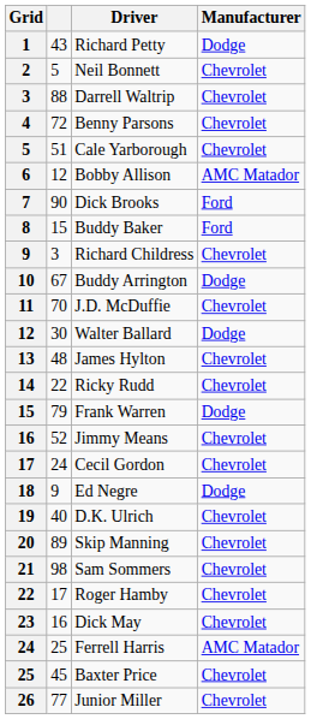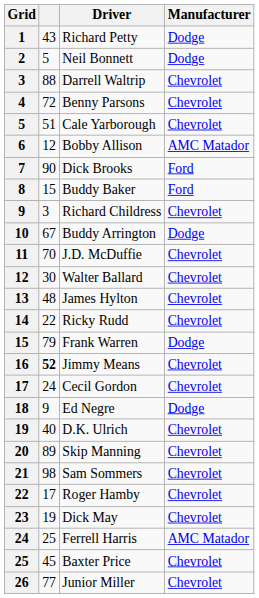 <table class="wikitable">
 <tr>
 <th>Grid</th>
 <th></th>
 <th>Driver</th>
 <th>Manufacturer</th>
 </tr>
 <tr>
 <th>1</th>
 <td>43</td>
 <td>Richard Petty</td>
 <td><a href='#'>Dodge</a></td>
 </tr>
 <tr>
 <th>2</th>
 <td>5</td>
 <td>Neil Bonnett</td>
-<td><a href='#'>Chevrolet</a></td>
+<td><a href='#'>Dodge</a></td>
 </tr>
 <tr>
 <th>3</th>
 <td>88</td>
 <td>Darrell Waltrip</td>
 <td><a href='#'>Chevrolet</a></td>
 </tr>
 <tr>
 <th>4</th>
 <td>72</td>
 <td>Benny Parsons</td>
 <td><a href='#'>Chevrolet</a></td>
 </tr>
 <tr>
 <th>5</th>
 <td>51</td>
 <td>Cale Yarborough</td>
 <td><a href='#'>Chevrolet</a></td>
 </tr>
 <tr>
 <th>6</th>
 <td>12</td>
 <td>Bobby Allison</td>
 <td><a href='#'>AMC Matador</a></td>
 </tr>
 <tr>
 <th>7</th>
 <td>90</td>
 <td>Dick Brooks</td>
 <td><a href='#'>Ford</a></td>
 </tr>
 <tr>
 <th>8</th>
 <td>15</td>
 <td>Buddy Baker</td>
 <td><a href='#'>Ford</a></td>
 </tr>
 <tr>
 <th>9</th>
 <td>3</td>
 <td>Richard Childress</td>
 <td><a href='#'>Chevrolet</a></td>
 </tr>
 <tr>
 <th>10</th>
 <td>67</td>
 <td>Buddy Arrington</td>
 <td><a href='#'>Dodge</a></td>
 </tr>
 <tr>
 <th>11</th>
 <td>70</td>
 <td>J.D. McDuffie</td>
 <td><a href='#'>Chevrolet</a></td>
 </tr>
 <tr>
 <th>12</th>
 <td>30</td>
 <td>Walter Ballard</td>
-<td><a href='#'>Dodge</a></td>
+<td><a href='#'>Chevrolet</a></td>
 </tr>
 <tr>
 <th>13</th>
 <td>48</td>
 <td>James Hylton</td>
 <td><a href='#'>Chevrolet</a></td>
 </tr>
 <tr>
 <th>14</th>
 <td>22</td>
 <td>Ricky Rudd</td>
 <td><a href='#'>Chevrolet</a></td>
 </tr>
 <tr>
 <th>15</th>
 <td>79</td>
 <td>Frank Warren</td>
 <td><a href='#'>Dodge</a></td>
 </tr>
 <tr>
 <th>16</th>
-<td>52</td>
+<td><strong>52</strong></td>
 <td>Jimmy Means</td>
 <td><a href='#'>Chevrolet</a></td>
 </tr>
 <tr>
 <th>17</th>
 <td>24</td>
 <td>Cecil Gordon</td>
 <td><a href='#'>Chevrolet</a></td>
 </tr>
 <tr>
 <th>18</th>
 <td>9</td>
 <td>Ed Negre</td>
 <td><a href='#'>Dodge</a></td>
 </tr>
 <tr>
 <th>19</th>
 <td>40</td>
 <td>D.K. Ulrich</td>
 <td><a href='#'>Chevrolet</a></td>
 </tr>
 <tr>
 <th>20</th>
 <td>89</td>
 <td>Skip Manning</td>
 <td><a href='#'>Chevrolet</a></td>
 </tr>
 <tr>
 <th>21</th>
 <td>98</td>
 <td>Sam Sommers</td>
 <td><a href='#'>Chevrolet</a></td>
 </tr>
 <tr>
 <th>22</th>
 <td>17</td>
 <td>Roger Hamby</td>
 <td><a href='#'>Chevrolet</a></td>
 </tr>
 <tr>
 <th>23</th>
-<td>16</td>
+<td>19</td>
 <td>Dick May</td>
 <td><a href='#'>Chevrolet</a></td>
 </tr>
 <tr>
 <th>24</th>
 <td>25</td>
 <td>Ferrell Harris</td>
 <td><a href='#'>AMC Matador</a></td>
 </tr>
 <tr>
 <th>25</th>
 <td>45</td>
 <td>Baxter Price</td>
 <td><a href='#'>Chevrolet</a></td>
 </tr>
 <tr>
 <th>26</th>
 <td>77</td>
 <td>Junior Miller</td>
 <td><a href='#'>Chevrolet</a></td>
 </tr>
 </table>
